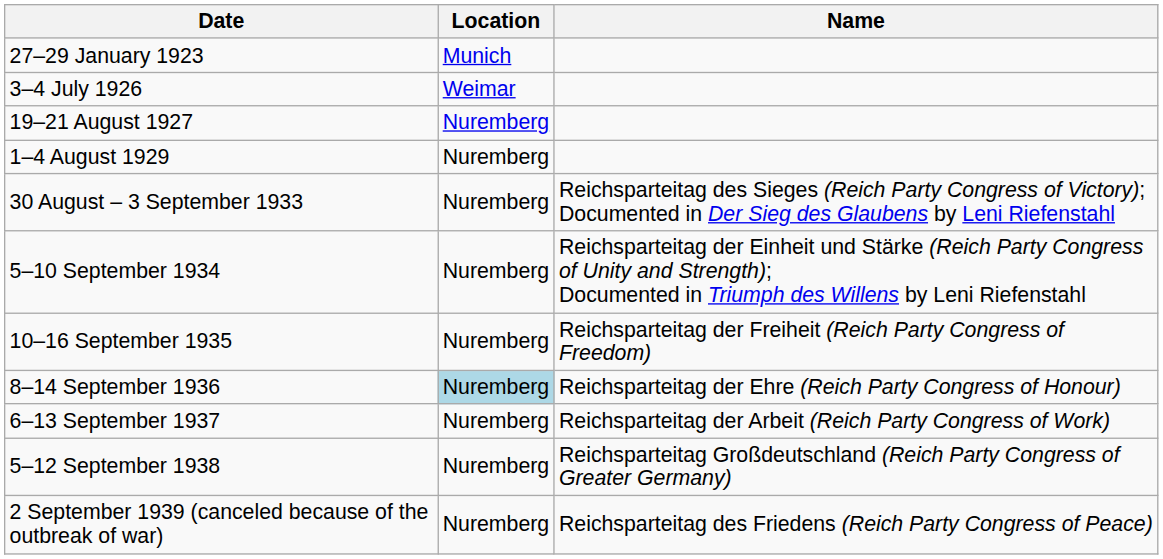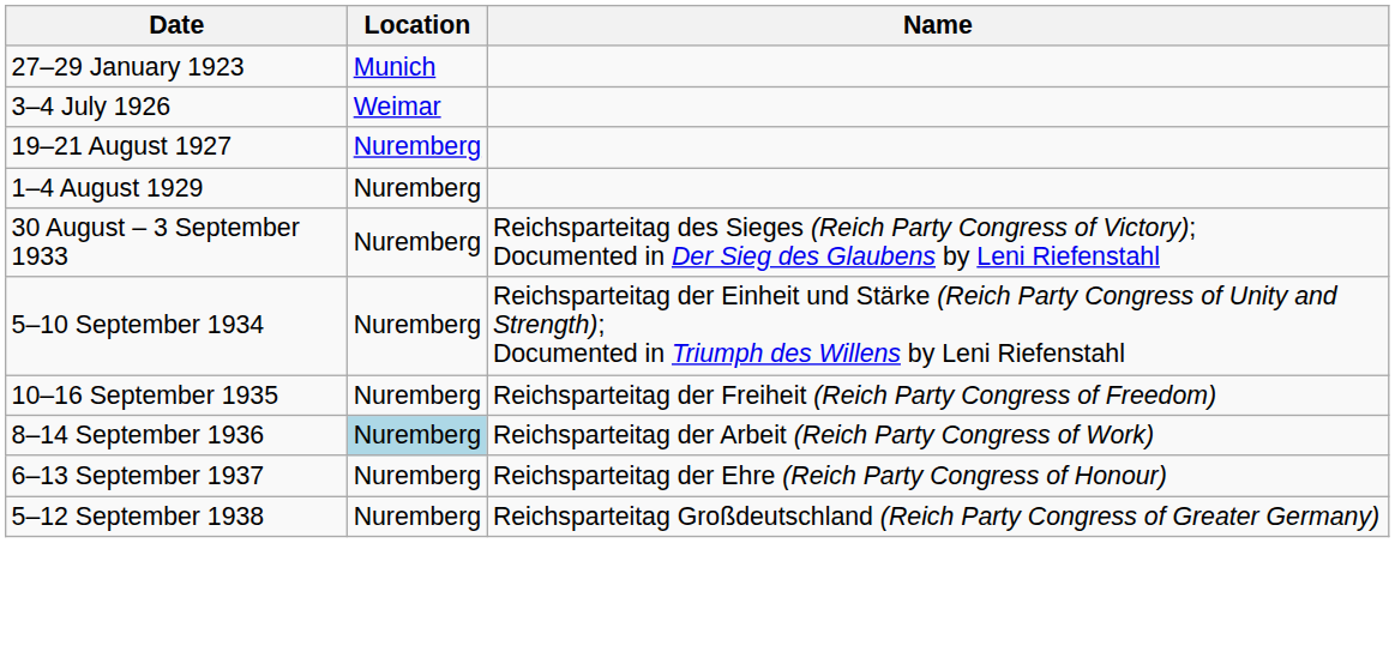 <table class="wikitable">
 <tr class="hintergrundfarbe5">
 <th>Date</th>
 <th>Location</th>
 <th>Name</th>
 </tr>
 <tr>
 <td>27–29 January 1923</td>
 <td><a href='#'>Munich</a></td>
 <td></td>
 </tr>
 <tr>
 <td>3–4 July 1926</td>
 <td><a href='#'>Weimar</a></td>
 <td></td>
 </tr>
 <tr>
 <td>19–21 August 1927</td>
 <td><a href='#'>Nuremberg</a></td>
 <td></td>
 </tr>
 <tr>
 <td>1–4 August 1929</td>
 <td>Nuremberg</td>
 <td></td>
 </tr>
 <tr>
 <td>30 August – 3 September 1933</td>
 <td>Nuremberg</td>
 <td>Reichsparteitag des Sieges <em>(Reich Party Congress of Victory)</em>;<br>Documented in <em><a href='#'>Der Sieg des Glaubens</a></em> by <a href='#'>Leni Riefenstahl</a></td>
 </tr>
 <tr>
 <td>5–10 September 1934</td>
 <td>Nuremberg</td>
 <td>Reichsparteitag der Einheit und Stärke <em>(Reich Party Congress of Unity and Strength)</em>;<br>Documented in <em><a href='#'>Triumph des Willens</a></em> by Leni Riefenstahl</td>
 </tr>
 <tr>
 <td>10–16 September 1935</td>
 <td>Nuremberg</td>
 <td>Reichsparteitag der Freiheit <em>(Reich Party Congress of Freedom)</em></td>
 </tr>
 <tr>
 <td>8–14 September 1936</td>
 <td style="background: lightblue;">Nuremberg</td>
-<td>Reichsparteitag der Ehre <em>(Reich Party Congress of Honour)</em></td>
+<td>Reichsparteitag der Arbeit <em>(Reich Party Congress of Work)</em></td>
 </tr>
 <tr>
 <td>6–13 September 1937</td>
 <td>Nuremberg</td>
-<td>Reichsparteitag der Arbeit <em>(Reich Party Congress of Work)</em></td>
+<td>Reichsparteitag der Ehre <em>(Reich Party Congress of Honour)</em></td>
 </tr>
 <tr>
 <td>5–12 September 1938</td>
 <td>Nuremberg</td>
 <td>Reichsparteitag Großdeutschland <em>(Reich Party Congress of Greater Germany)</em></td>
 </tr>
-<tr>
-<td>2 September 1939 (canceled because of the outbreak of war)</td>
-<td>Nuremberg</td>
-<td>Reichsparteitag des Friedens <em>(Reich Party Congress of Peace)</em></td>
-</tr>
 </table>
